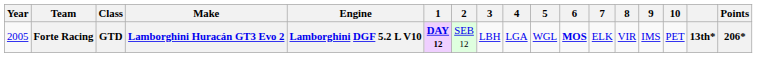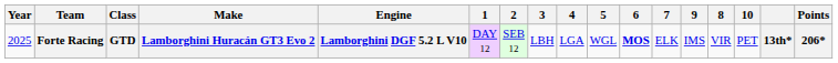 <table class="wikitable" style="text-align:center; font-size:85%">
 <tr>
 <th>Year</th>
 <th>Team</th>
 <th>Class</th>
 <th>Make</th>
 <th>Engine</th>
 <th>1</th>
 <th>2</th>
 <th>3</th>
 <th>4</th>
 <th>5</th>
 <th>6</th>
 <th>7</th>
+<th>9</th>
 <th>8</th>
-<th>9</th>
 <th>10</th>
 <th></th>
 <th>Points</th>
 </tr>
 <tr>
-<td><a href='#'>2005</a></td>
+<td><a href='#'>2025</a></td>
 <th>Forte Racing</th>
 <th>GTD</th>
 <th><a href='#'>Lamborghini Huracán GT3 Evo 2</a></th>
 <th><a href='#'>Lamborghini</a> <a href='#'>DGF</a> 5.2 L V10</th>
-<td style="background:#EFCFFF;"><strong><a href='#'>DAY</a><br><small>12</small></strong></td>
+<td style="background:#EFCFFF;"><a href='#'>DAY</a><br><small>12</small></td>
 <td style="background:#DFFFDF;"><a href='#'>SEB</a><br><small>12</small></td>
 <td><a href='#'>LBH</a></td>
 <td><a href='#'>LGA</a></td>
 <td style="background:#;"><a href='#'>WGL</a><br><small></small></td>
 <td><strong><a href='#'>MOS</a></strong></td>
 <td><a href='#'>ELK</a></td>
+<td style="background:#;"><a href='#'>IMS</a><br><small></small></td>
 <td><a href='#'>VIR</a></td>
-<td style="background:#;"><a href='#'>IMS</a><br><small></small></td>
 <td style="background:#;"><a href='#'>PET</a><br><small></small></td>
 <th>13th*</th>
 <th>206*</th>
 </tr>
 </table>
